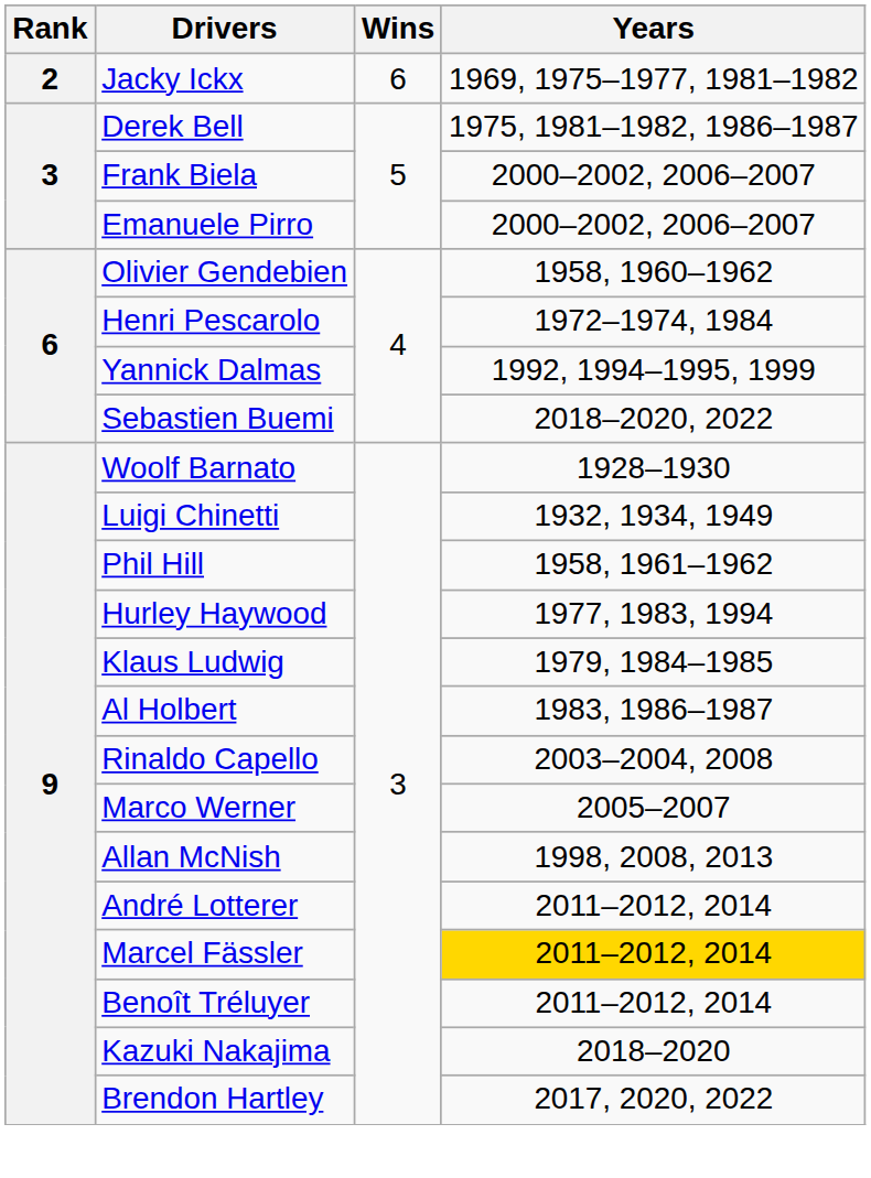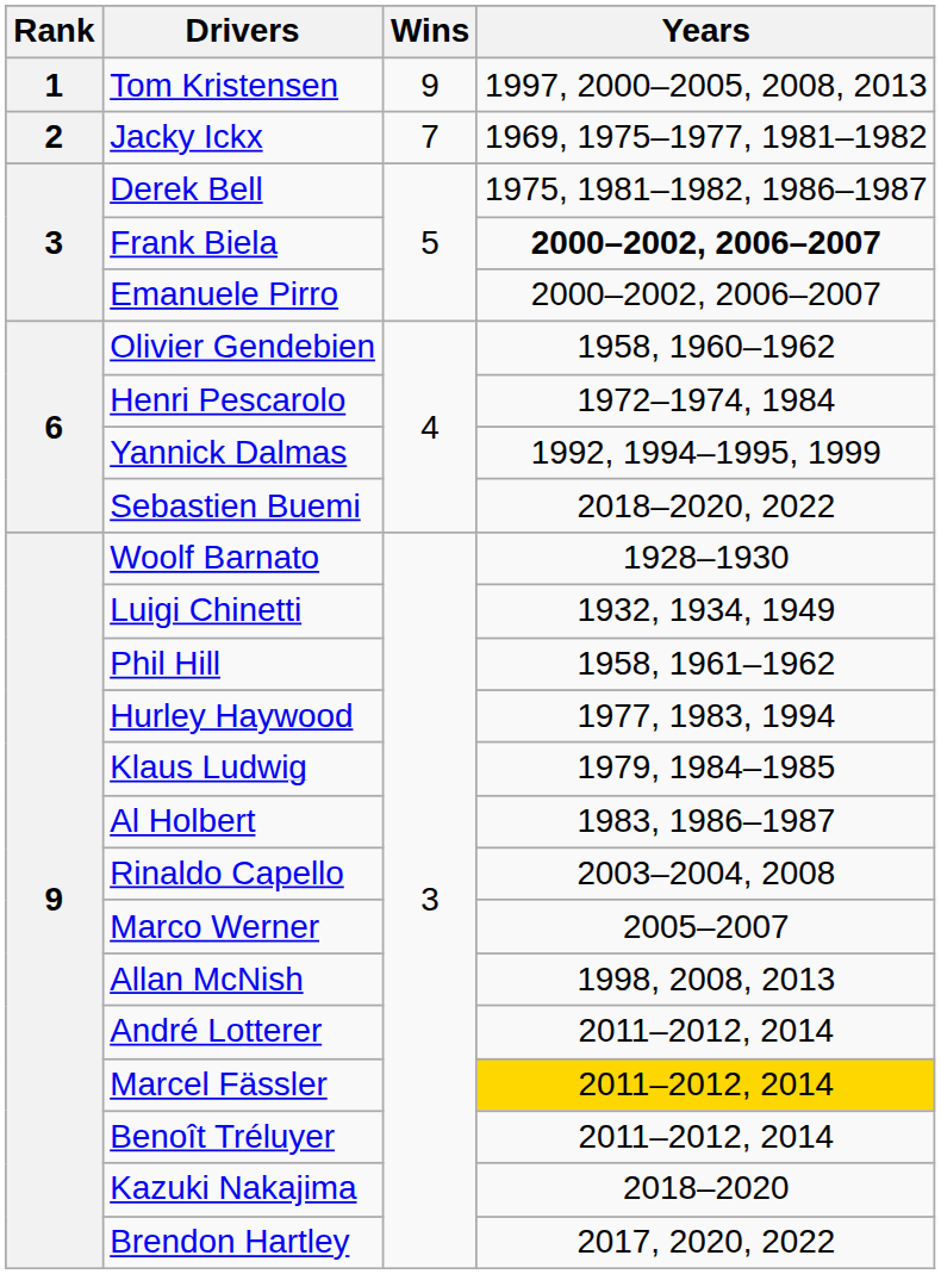 <table class="wikitable" style="text-align:center">
 <tr>
 <th>Rank</th>
 <th>Drivers</th>
 <th>Wins</th>
 <th>Years</th>
 </tr>
 <tr>
+<th>1</th>
+<td align="left"> <a href='#'>Tom Kristensen</a></td>
+<td style="text-align:center;">9</td>
+<td style="text-align:center;">1997, 2000–2005, 2008, 2013</td>
+</tr>
+<tr>
 <th>2</th>
 <td align="left"> <a href='#'>Jacky Ickx</a></td>
-<td style="text-align:center;">6</td>
+<td style="text-align:center;">7</td>
 <td style="text-align:center;">1969, 1975–1977, 1981–1982</td>
 </tr>
 <tr>
 <th rowspan="3">3</th>
 <td align="left"> <a href='#'>Derek Bell</a></td>
 <td rowspan="3" style="text-align:center;">5</td>
 <td style="text-align:center;">1975, 1981–1982, 1986–1987</td>
 </tr>
 <tr>
 <td style="text-align:left;"> <a href='#'>Frank Biela</a></td>
-<td style="text-align:center;">2000–2002, 2006–2007</td>
+<td style="text-align:center;"><strong>2000–2002, 2006–2007</strong></td>
 </tr>
 <tr>
 <td style="text-align:left;"> <a href='#'>Emanuele Pirro</a></td>
 <td style="text-align:center;">2000–2002, 2006–2007</td>
 </tr>
 <tr>
 <th rowspan="4">6</th>
 <td style="text-align:left;"> <a href='#'>Olivier Gendebien</a></td>
 <td rowspan="4" style="text-align:center;">4</td>
 <td style="text-align:center;">1958, 1960–1962</td>
 </tr>
 <tr>
 <td align="left"> <a href='#'>Henri Pescarolo</a></td>
 <td style="text-align:center;">1972–1974, 1984</td>
 </tr>
 <tr>
 <td align="left"> <a href='#'>Yannick Dalmas</a></td>
 <td style="text-align:center;">1992, 1994–1995, 1999</td>
 </tr>
 <tr>
 <td align="left"> <a href='#'>Sebastien Buemi</a></td>
 <td style="text-align:center;">2018–2020, 2022</td>
 </tr>
 <tr>
 <th rowspan="14">9</th>
 <td align="left"> <a href='#'>Woolf Barnato</a></td>
 <td rowspan="14" style="text-align:center;">3</td>
 <td style="text-align:center;">1928–1930</td>
 </tr>
 <tr>
 <td align="left">  <a href='#'>Luigi Chinetti</a></td>
 <td style="text-align:center;">1932, 1934, 1949</td>
 </tr>
 <tr>
 <td align="left"> <a href='#'>Phil Hill</a></td>
 <td style="text-align:center;">1958, 1961–1962</td>
 </tr>
 <tr>
 <td align="left"> <a href='#'>Hurley Haywood</a></td>
 <td style="text-align:center;">1977, 1983, 1994</td>
 </tr>
 <tr>
 <td align="left"> <a href='#'>Klaus Ludwig</a></td>
 <td style="text-align:center;">1979, 1984–1985</td>
 </tr>
 <tr>
 <td align="left"> <a href='#'>Al Holbert</a></td>
 <td style="text-align:center;">1983, 1986–1987</td>
 </tr>
 <tr>
 <td align="left"> <a href='#'>Rinaldo Capello</a></td>
 <td style="text-align:center;">2003–2004, 2008</td>
 </tr>
 <tr>
 <td align="left"> <a href='#'>Marco Werner</a></td>
 <td style="text-align:center;">2005–2007</td>
 </tr>
 <tr>
 <td align="left"> <a href='#'>Allan McNish</a></td>
 <td style="text-align:center;">1998, 2008, 2013</td>
 </tr>
 <tr>
 <td align="left"> <a href='#'>André Lotterer</a></td>
 <td style="text-align:center;">2011–2012, 2014</td>
 </tr>
 <tr>
 <td align="left"> <a href='#'>Marcel Fässler</a></td>
 <td style="background: gold; text-align:center;">2011–2012, 2014</td>
 </tr>
 <tr>
 <td align="left"> <a href='#'>Benoît Tréluyer</a></td>
 <td style="text-align:center;">2011–2012, 2014</td>
 </tr>
 <tr>
 <td align="left"> <a href='#'>Kazuki Nakajima</a></td>
 <td style="text-align:center;">2018–2020</td>
 </tr>
 <tr>
 <td align="left"> <a href='#'>Brendon Hartley</a></td>
 <td style="text-align:center;">2017, 2020, 2022</td>
 </tr>
 <tr>
 </tr>
 </table>
